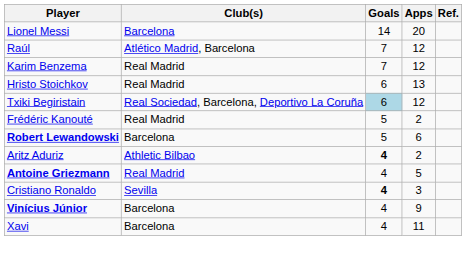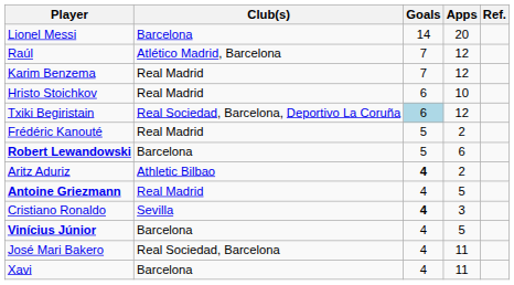 <table class="wikitable sortable" style="text-align:center">
 <tr>
 <th>Player</th>
 <th>Club(s)</th>
 <th>Goals</th>
 <th>Apps</th>
 <th>Ref.</th>
 </tr>
 <tr>
 <td align="left"> <a href='#'>Lionel Messi</a></td>
 <td align="left"><a href='#'>Barcelona</a></td>
 <td>14</td>
 <td>20</td>
 <td></td>
 </tr>
 <tr>
 <td align="left"> <a href='#'>Raúl</a></td>
 <td align="left"><a href='#'>Atlético Madrid</a>, Barcelona</td>
 <td>7</td>
 <td>12</td>
 <td></td>
 </tr>
 <tr>
 <td align="left"> <a href='#'>Karim Benzema</a></td>
 <td align="left">Real Madrid</td>
 <td>7</td>
 <td>12</td>
 <td></td>
 </tr>
 <tr>
 <td align="left"> <a href='#'>Hristo Stoichkov</a></td>
 <td align="left">Real Madrid</td>
 <td>6</td>
-<td>13</td>
+<td>10</td>
 <td></td>
 </tr>
 <tr>
 <td align="left"> <a href='#'>Txiki Begiristain</a></td>
 <td align="left"><a href='#'>Real Sociedad</a>, Barcelona, <a href='#'>Deportivo La Coruña</a></td>
 <td style="background: lightblue;">6</td>
 <td>12</td>
 <td></td>
 </tr>
 <tr>
 <td align="left"> <a href='#'>Frédéric Kanouté</a></td>
 <td align="left">Real Madrid</td>
 <td>5</td>
 <td>2</td>
 <td></td>
 </tr>
 <tr>
 <td align="left"> <strong><a href='#'>Robert Lewandowski</a></strong></td>
 <td align="left">Barcelona</td>
 <td>5</td>
 <td>6</td>
 <td></td>
 </tr>
 <tr>
 <td align="left"> <a href='#'>Aritz Aduriz</a></td>
 <td align="left"><a href='#'>Athletic Bilbao</a></td>
 <td><strong>4</strong></td>
 <td>2</td>
 <td></td>
 </tr>
 <tr>
 <td align="left"> <strong><a href='#'>Antoine Griezmann</a></strong></td>
 <td align="left"><a href='#'>Real Madrid</a></td>
 <td>4</td>
 <td>5</td>
 <td></td>
 </tr>
 <tr>
 <td align="left"> <a href='#'>Cristiano Ronaldo</a></td>
 <td align="left"><a href='#'>Sevilla</a></td>
 <td><strong>4</strong></td>
 <td>3</td>
 <td></td>
 </tr>
 <tr>
 <td align="left"> <strong><a href='#'>Vinícius Júnior</a></strong></td>
 <td align="left">Barcelona</td>
 <td>4</td>
-<td>9</td>
+<td>5</td>
+<td></td>
+</tr>
+<tr>
+<td align="left"> <a href='#'>José Mari Bakero</a></td>
+<td align="left">Real Sociedad, Barcelona</td>
+<td>4</td>
+<td>11</td>
 <td></td>
 </tr>
 <tr>
 <td align="left"> <a href='#'>Xavi</a></td>
 <td align="left">Barcelona</td>
 <td>4</td>
 <td>11</td>
 <td></td>
 </tr>
 </table>
